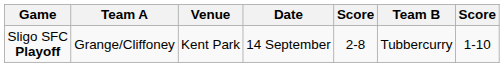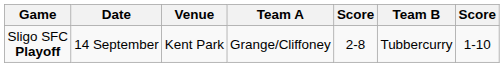 <table class="wikitable">
 <tr>
 <th>Game</th>
+<th>Date</th>
+<th>Venue</th>
 <th>Team A</th>
-<th>Venue</th>
-<th>Date</th>
 <th>Score</th>
 <th>Team B</th>
 <th>Score</th>
 </tr>
 <tr align="center">
 <td>Sligo SFC<br><strong>Playoff</strong></td>
+<td>14 September</td>
+<td>Kent Park</td>
 <td>Grange/Cliffoney</td>
-<td>Kent Park</td>
-<td>14 September</td>
 <td>2-8</td>
 <td>Tubbercurry</td>
 <td>1-10</td>
 </tr>
 </table>
